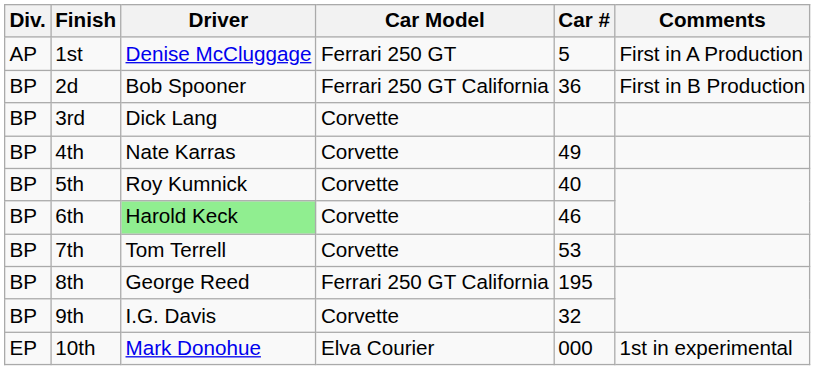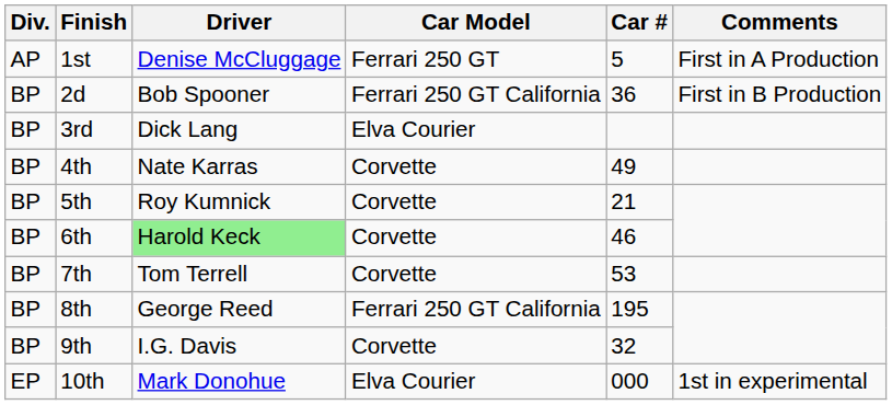 <table class="wikitable">
 <tr>
 <th>Div.</th>
 <th>Finish</th>
 <th>Driver</th>
 <th>Car Model</th>
 <th>Car #</th>
 <th>Comments</th>
 </tr>
 <tr>
 <td>AP</td>
 <td>1st</td>
 <td><a href='#'>Denise McCluggage</a></td>
 <td>Ferrari 250 GT</td>
 <td>5</td>
 <td>First in A Production</td>
 </tr>
 <tr>
 <td>BP</td>
 <td>2d</td>
 <td>Bob Spooner</td>
 <td>Ferrari 250 GT California</td>
 <td>36</td>
 <td>First in B Production</td>
 </tr>
 <tr>
 <td>BP</td>
 <td>3rd</td>
 <td>Dick Lang</td>
-<td>Corvette</td>
+<td>Elva Courier</td>
 <td></td>
 </tr>
 <tr>
 <td>BP</td>
 <td>4th</td>
 <td>Nate Karras</td>
 <td>Corvette</td>
 <td>49</td>
 <td></td>
 </tr>
 <tr>
 <td>BP</td>
 <td>5th</td>
 <td>Roy Kumnick</td>
 <td>Corvette</td>
-<td>40</td>
+<td>21</td>
 </tr>
 <tr>
 <td>BP</td>
 <td>6th</td>
 <td style="background: lightgreen;">Harold Keck</td>
 <td>Corvette</td>
 <td>46</td>
 </tr>
 <tr>
 <td>BP</td>
 <td>7th</td>
 <td>Tom Terrell</td>
 <td>Corvette</td>
 <td>53</td>
 <td></td>
 </tr>
 <tr>
 <td>BP</td>
 <td>8th</td>
 <td>George Reed</td>
 <td>Ferrari 250 GT California</td>
 <td>195</td>
 </tr>
 <tr>
 <td>BP</td>
 <td>9th</td>
 <td>I.G. Davis</td>
 <td>Corvette</td>
 <td>32</td>
 </tr>
 <tr>
 <td>EP</td>
 <td>10th</td>
 <td><a href='#'>Mark Donohue</a></td>
 <td>Elva Courier</td>
 <td>000</td>
 <td>1st in experimental</td>
 </tr>
 </table>
